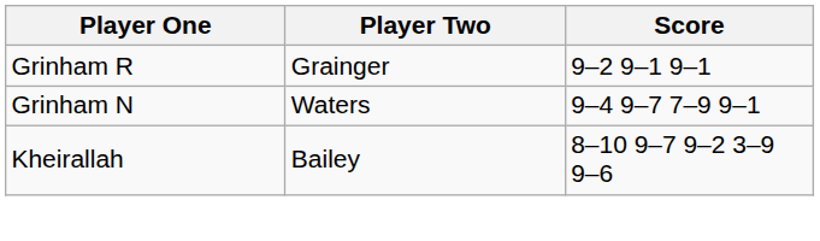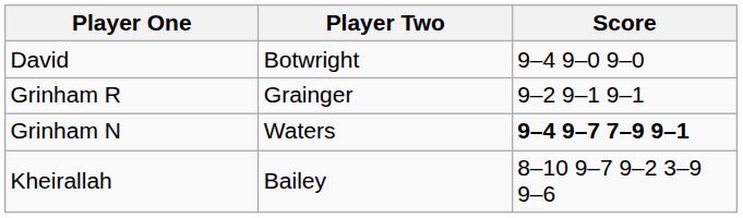 <table class="wikitable">
 <tr>
 <th width=170>Player One</th>
 <th width=170>Player Two</th>
 <th width=150>Score</th>
+</tr>
+<tr>
+<td> David</td>
+<td> Botwright</td>
+<td>9–4 9–0 9–0</td>
 </tr>
 <tr>
 <td> Grinham R</td>
 <td> Grainger</td>
 <td>9–2 9–1 9–1</td>
 </tr>
 <tr>
 <td> Grinham N</td>
 <td> Waters</td>
-<td>9–4 9–7 7–9 9–1</td>
+<td><strong>9–4 9–7 7–9 9–1</strong></td>
 </tr>
 <tr>
 <td> Kheirallah</td>
 <td> Bailey</td>
 <td>8–10 9–7 9–2 3–9 9–6</td>
 </tr>
 </table>
